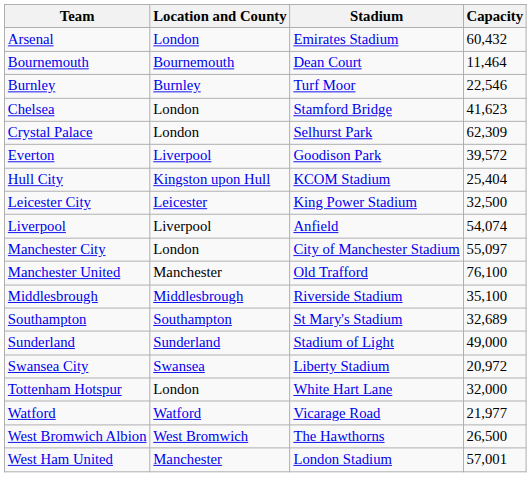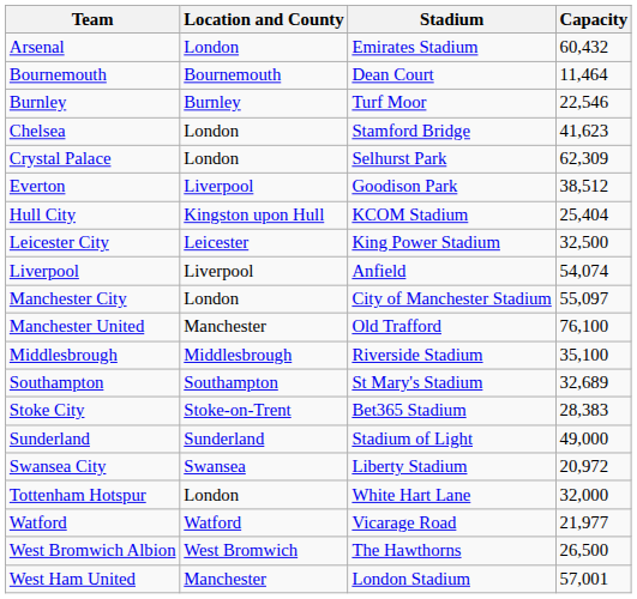 <table class="wikitable sortable">
 <tr>
 <th>Team</th>
 <th>Location and County</th>
 <th>Stadium</th>
 <th>Capacity</th>
 </tr>
 <tr>
 <td><a href='#'>Arsenal</a></td>
 <td><a href='#'>London</a> </td>
 <td><a href='#'>Emirates Stadium</a></td>
 <td>60,432</td>
 </tr>
 <tr>
 <td><a href='#'>Bournemouth</a></td>
 <td><a href='#'>Bournemouth</a></td>
 <td><a href='#'>Dean Court</a></td>
 <td>11,464</td>
 </tr>
 <tr>
 <td><a href='#'>Burnley</a></td>
 <td><a href='#'>Burnley</a></td>
 <td><a href='#'>Turf Moor</a></td>
 <td>22,546</td>
 </tr>
 <tr>
 <td><a href='#'>Chelsea</a></td>
 <td>London </td>
 <td><a href='#'>Stamford Bridge</a></td>
 <td>41,623</td>
 </tr>
 <tr>
 <td><a href='#'>Crystal Palace</a></td>
 <td>London </td>
 <td><a href='#'>Selhurst Park</a></td>
 <td>62,309</td>
 </tr>
 <tr>
 <td><a href='#'>Everton</a></td>
 <td><a href='#'>Liverpool</a> </td>
 <td><a href='#'>Goodison Park</a></td>
-<td>39,572</td>
+<td>38,512</td>
 </tr>
 <tr>
 <td><a href='#'>Hull City</a></td>
 <td><a href='#'>Kingston upon Hull</a></td>
 <td><a href='#'>KCOM Stadium</a></td>
 <td>25,404</td>
 </tr>
 <tr>
 <td><a href='#'>Leicester City</a></td>
 <td><a href='#'>Leicester</a></td>
 <td><a href='#'>King Power Stadium</a></td>
 <td>32,500</td>
 </tr>
 <tr>
 <td><a href='#'>Liverpool</a></td>
 <td>Liverpool </td>
 <td><a href='#'>Anfield</a></td>
 <td>54,074</td>
 </tr>
 <tr>
 <td><a href='#'>Manchester City</a></td>
 <td>London </td>
 <td><a href='#'>City of Manchester Stadium</a></td>
 <td>55,097</td>
 </tr>
 <tr>
 <td><a href='#'>Manchester United</a></td>
 <td>Manchester </td>
 <td><a href='#'>Old Trafford</a></td>
 <td>76,100</td>
 </tr>
 <tr>
 <td><a href='#'>Middlesbrough</a></td>
 <td><a href='#'>Middlesbrough</a></td>
 <td><a href='#'>Riverside Stadium</a></td>
 <td>35,100</td>
 </tr>
 <tr>
 <td><a href='#'>Southampton</a></td>
 <td><a href='#'>Southampton</a></td>
 <td><a href='#'>St Mary's Stadium</a></td>
 <td>32,689</td>
 </tr>
 <tr>
+<td><a href='#'>Stoke City</a></td>
+<td><a href='#'>Stoke-on-Trent</a></td>
+<td><a href='#'>Bet365 Stadium</a></td>
+<td>28,383</td>
+</tr>
+<tr>
 <td><a href='#'>Sunderland</a></td>
 <td><a href='#'>Sunderland</a></td>
 <td><a href='#'>Stadium of Light</a></td>
 <td>49,000</td>
 </tr>
 <tr>
 <td><a href='#'>Swansea City</a></td>
 <td><a href='#'>Swansea</a></td>
 <td><a href='#'>Liberty Stadium</a></td>
 <td>20,972</td>
 </tr>
 <tr>
 <td><a href='#'>Tottenham Hotspur</a></td>
 <td>London </td>
 <td><a href='#'>White Hart Lane</a></td>
 <td>32,000</td>
 </tr>
 <tr>
 <td><a href='#'>Watford</a></td>
 <td><a href='#'>Watford</a></td>
 <td><a href='#'>Vicarage Road</a></td>
 <td>21,977</td>
 </tr>
 <tr>
 <td><a href='#'>West Bromwich Albion</a></td>
 <td><a href='#'>West Bromwich</a></td>
 <td><a href='#'>The Hawthorns</a></td>
 <td>26,500</td>
 </tr>
 <tr>
 <td><a href='#'>West Ham United</a></td>
 <td><a href='#'>Manchester</a> </td>
 <td><a href='#'>London Stadium</a></td>
 <td>57,001</td>
 </tr>
 </table>
